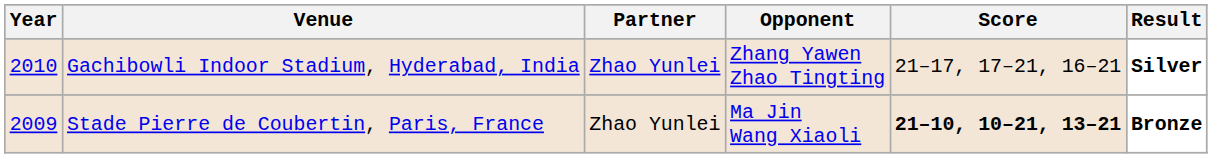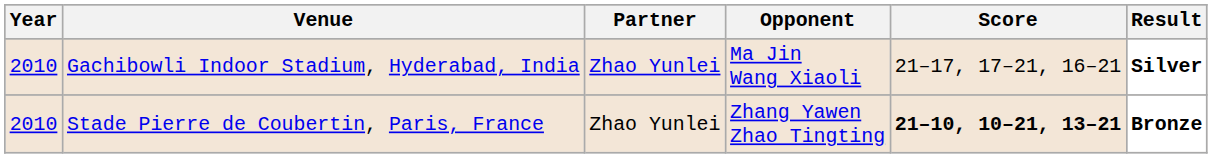 <table class="sortable wikitable" style="font-size: 90%;">
 <tr>
 <th>Year</th>
 <th>Venue</th>
 <th>Partner</th>
 <th>Opponent</th>
 <th>Score</th>
 <th>Result</th>
 </tr>
 <tr style="background:#F3E6D7">
 <td align="center"><a href='#'>2010</a></td>
 <td align="left"><a href='#'>Gachibowli Indoor Stadium</a>, <a href='#'>Hyderabad, India</a></td>
 <td align="left"> <a href='#'>Zhao Yunlei</a></td>
-<td align="left"> <a href='#'>Zhang Yawen</a> <br>  <a href='#'>Zhao Tingting</a></td>
+<td align="left"> <a href='#'>Ma Jin</a> <br>  <a href='#'>Wang Xiaoli</a></td>
 <td align="left">21–17, 17–21, 16–21</td>
 <td style="text-align:left; background:white"> <strong>Silver</strong></td>
 </tr>
 <tr style="background:#F3E6D7">
-<td align="center"><a href='#'>2009</a></td>
+<td align="center"><a href='#'>2010</a></td>
 <td align="left"><a href='#'>Stade Pierre de Coubertin</a>, <a href='#'>Paris, France</a></td>
 <td align="left"> Zhao Yunlei</td>
-<td align="left"> <a href='#'>Ma Jin</a> <br>  <a href='#'>Wang Xiaoli</a></td>
+<td align="left"> <a href='#'>Zhang Yawen</a> <br>  <a href='#'>Zhao Tingting</a></td>
 <td align="left"><strong>21–10, 10–21, 13–21</strong></td>
 <td style="text-align:left; background:white"> <strong>Bronze</strong></td>
 </tr>
 </table>
